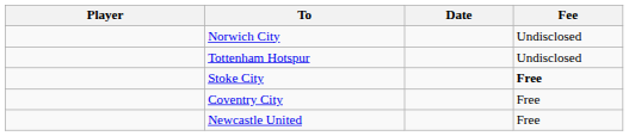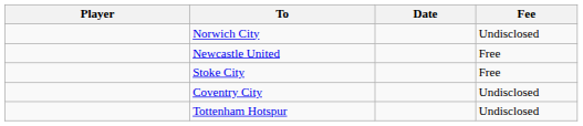 <table class="wikitable sortable">
 <tr>
 <th style="width:235px;"><strong>Player</strong></th>
 <th style="width:235px;"><strong>To</strong></th>
 <th style="width:125px;"><strong>Date</strong></th>
 <th style="width:125px;"><strong>Fee</strong></th>
 </tr>
 <tr>
 <td></td>
 <td><a href='#'>Norwich City</a></td>
 <td></td>
 <td>Undisclosed</td>
 </tr>
 <tr>
 <td></td>
-<td><a href='#'>Tottenham Hotspur</a></td>
+<td><a href='#'>Newcastle United</a></td>
+<td></td>
+<td>Free</td>
+</tr>
+<tr>
+<td></td>
+<td><a href='#'>Stoke City</a></td>
+<td></td>
+<td>Free</td>
+</tr>
+<tr>
+<td></td>
+<td><a href='#'>Coventry City</a></td>
 <td></td>
 <td>Undisclosed</td>
 </tr>
 <tr>
 <td></td>
-<td><a href='#'>Stoke City</a></td>
+<td><a href='#'>Tottenham Hotspur</a></td>
 <td></td>
-<td><strong>Free</strong></td>
-</tr>
-<tr>
-<td></td>
-<td><a href='#'>Coventry City</a></td>
-<td></td>
-<td>Free</td>
-</tr>
-<tr>
-<td></td>
-<td><a href='#'>Newcastle United</a></td>
-<td></td>
-<td>Free</td>
+<td>Undisclosed</td>
 </tr>
 </table>
